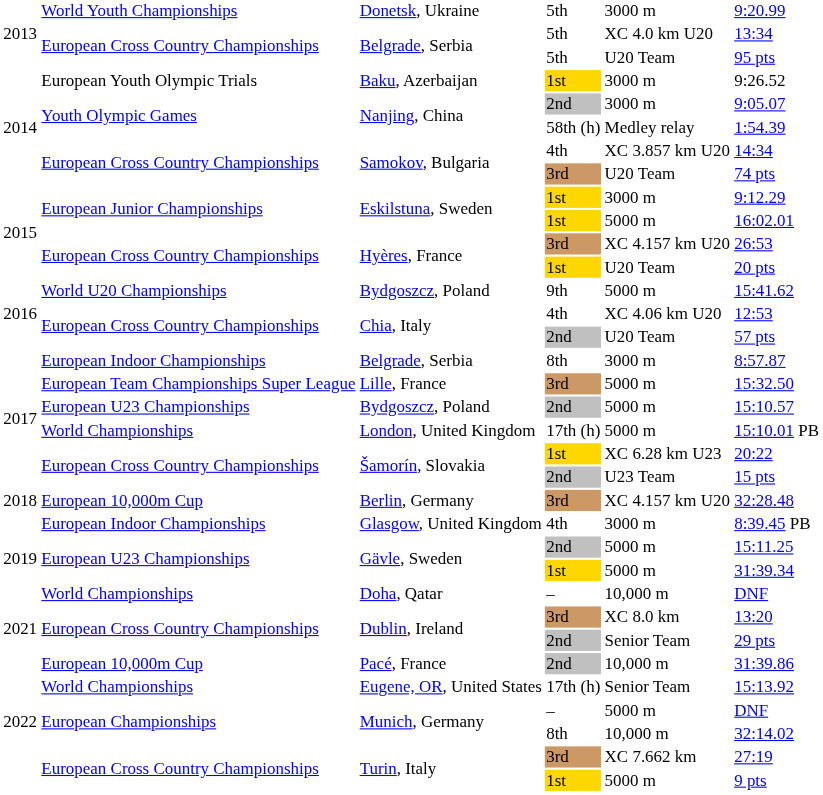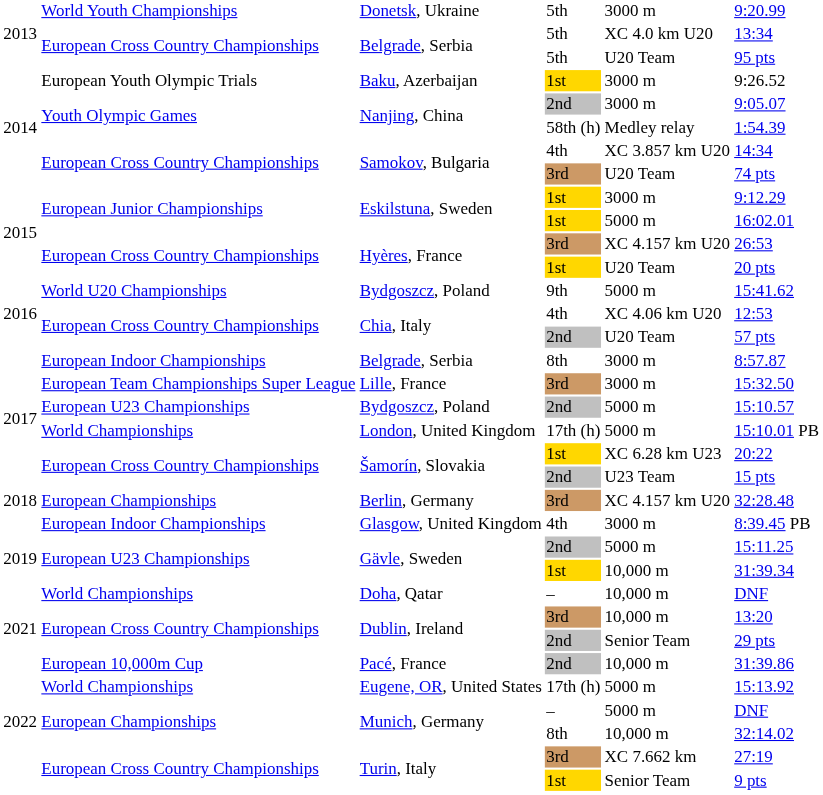 <table>
 <tr>
 <td rowspan=3>2013</td>
 <td><a href='#'>World Youth Championships</a></td>
 <td><a href='#'>Donetsk</a>, Ukraine</td>
 <td>5th</td>
 <td>3000 m</td>
 <td><a href='#'>9:20.99</a></td>
 </tr>
 <tr>
 <td rowspan=2><a href='#'>European Cross Country Championships</a></td>
 <td rowspan=2><a href='#'>Belgrade</a>, Serbia</td>
 <td>5th</td>
 <td>XC 4.0 km U20</td>
 <td><a href='#'>13:34</a></td>
 </tr>
 <tr>
 <td>5th</td>
 <td>U20 Team</td>
 <td><a href='#'>95 pts</a></td>
 </tr>
 <tr>
 <td rowspan=5>2014</td>
 <td>European Youth Olympic Trials</td>
 <td><a href='#'>Baku</a>, Azerbaijan</td>
 <td bgcolor=gold>1st</td>
 <td>3000 m</td>
 <td>9:26.52</td>
 </tr>
 <tr>
 <td rowspan=2><a href='#'>Youth Olympic Games</a></td>
 <td rowspan=2><a href='#'>Nanjing</a>, China</td>
 <td bgcolor=silver>2nd</td>
 <td>3000 m</td>
 <td><a href='#'>9:05.07</a></td>
 </tr>
 <tr>
 <td>58th (h)</td>
 <td>Medley relay</td>
 <td><a href='#'>1:54.39</a></td>
 </tr>
 <tr>
 <td rowspan=2><a href='#'>European Cross Country Championships</a></td>
 <td rowspan=2><a href='#'>Samokov</a>, Bulgaria</td>
 <td>4th</td>
 <td>XC 3.857 km U20</td>
 <td><a href='#'>14:34</a></td>
 </tr>
 <tr>
 <td bgcolor=cc9966>3rd</td>
 <td>U20 Team</td>
 <td><a href='#'>74 pts</a></td>
 </tr>
 <tr>
 <td rowspan=4>2015</td>
 <td rowspan=2><a href='#'>European Junior Championships</a></td>
 <td rowspan=2><a href='#'>Eskilstuna</a>, Sweden</td>
 <td bgcolor=gold>1st</td>
 <td>3000 m</td>
 <td><a href='#'>9:12.29</a></td>
 </tr>
 <tr>
 <td bgcolor=gold>1st</td>
 <td>5000 m</td>
 <td><a href='#'>16:02.01</a></td>
 </tr>
 <tr>
 <td rowspan=2><a href='#'>European Cross Country Championships</a></td>
 <td rowspan=2><a href='#'>Hyères</a>, France</td>
 <td bgcolor=cc9966>3rd</td>
 <td>XC 4.157 km U20</td>
 <td><a href='#'>26:53</a></td>
 </tr>
 <tr>
 <td bgcolor=gold>1st</td>
 <td>U20 Team</td>
 <td><a href='#'>20 pts</a></td>
 </tr>
 <tr>
 <td rowspan=3>2016</td>
 <td><a href='#'>World U20 Championships</a></td>
 <td><a href='#'>Bydgoszcz</a>, Poland</td>
 <td>9th</td>
 <td>5000 m</td>
 <td><a href='#'>15:41.62</a> </td>
 </tr>
 <tr>
 <td rowspan=2><a href='#'>European Cross Country Championships</a></td>
 <td rowspan=2><a href='#'>Chia</a>, Italy</td>
 <td>4th</td>
 <td>XC 4.06 km U20</td>
 <td><a href='#'>12:53</a></td>
 </tr>
 <tr>
 <td bgcolor=silver>2nd</td>
 <td>U20 Team</td>
 <td><a href='#'>57 pts</a></td>
 </tr>
 <tr>
 <td rowspan=6>2017</td>
 <td><a href='#'>European Indoor Championships</a></td>
 <td><a href='#'>Belgrade</a>, Serbia</td>
 <td>8th</td>
 <td>3000 m</td>
 <td><a href='#'>8:57.87</a></td>
 </tr>
 <tr>
 <td><a href='#'>European Team Championships Super League</a></td>
 <td><a href='#'>Lille</a>, France</td>
 <td bgcolor=cc9966>3rd</td>
-<td>5000 m</td>
+<td>3000 m</td>
 <td><a href='#'>15:32.50</a></td>
 </tr>
 <tr>
 <td><a href='#'>European U23 Championships</a></td>
 <td><a href='#'>Bydgoszcz</a>, Poland</td>
 <td bgcolor=silver>2nd</td>
 <td>5000 m</td>
 <td><a href='#'>15:10.57</a> </td>
 </tr>
 <tr>
 <td><a href='#'>World Championships</a></td>
 <td><a href='#'>London</a>, United Kingdom</td>
 <td>17th (h)</td>
 <td>5000 m</td>
 <td><a href='#'>15:10.01</a> PB</td>
 </tr>
 <tr>
 <td rowspan=2><a href='#'>European Cross Country Championships</a></td>
 <td rowspan=2><a href='#'>Šamorín</a>, Slovakia</td>
 <td bgcolor=gold>1st</td>
 <td>XC 6.28 km U23</td>
 <td><a href='#'>20:22</a></td>
 </tr>
 <tr>
 <td bgcolor=silver>2nd</td>
 <td>U23 Team</td>
 <td><a href='#'>15 pts</a></td>
 </tr>
 <tr>
 <td>2018</td>
-<td><a href='#'>European 10,000m Cup</a></td>
+<td><a href='#'>European Championships</a></td>
 <td><a href='#'>Berlin</a>, Germany</td>
 <td bgcolor=cc9966>3rd</td>
 <td>XC 4.157 km U20</td>
 <td><a href='#'>32:28.48</a></td>
 </tr>
 <tr>
 <td rowspan=4>2019</td>
 <td><a href='#'>European Indoor Championships</a></td>
 <td><a href='#'>Glasgow</a>, United Kingdom</td>
 <td>4th</td>
 <td>3000 m</td>
 <td><a href='#'>8:39.45</a> PB</td>
 </tr>
 <tr>
 <td rowspan=2><a href='#'>European U23 Championships</a></td>
 <td rowspan=2><a href='#'>Gävle</a>, Sweden</td>
 <td bgcolor=silver>2nd</td>
 <td>5000 m</td>
 <td><a href='#'>15:11.25</a></td>
 </tr>
 <tr>
 <td bgcolor=gold>1st</td>
-<td>5000 m</td>
+<td>10,000 m</td>
 <td><a href='#'>31:39.34</a></td>
 </tr>
 <tr>
 <td><a href='#'>World Championships</a></td>
 <td><a href='#'>Doha</a>, Qatar</td>
 <td>–</td>
 <td>10,000 m</td>
 <td><a href='#'>DNF</a></td>
 </tr>
 <tr>
 <td rowspan=2>2021</td>
 <td rowspan=2><a href='#'>European Cross Country Championships</a></td>
 <td rowspan=2><a href='#'>Dublin</a>, Ireland</td>
 <td bgcolor=cc9966>3rd</td>
-<td>XC 8.0 km</td>
+<td>10,000 m</td>
 <td><a href='#'>13:20</a></td>
 </tr>
 <tr>
 <td bgcolor=silver>2nd</td>
 <td>Senior Team</td>
 <td><a href='#'>29 pts</a></td>
 </tr>
 <tr>
 <td rowspan=6>2022</td>
 <td><a href='#'>European 10,000m Cup</a></td>
 <td><a href='#'>Pacé</a>, France</td>
 <td bgcolor=silver>2nd</td>
 <td>10,000 m</td>
 <td><a href='#'>31:39.86</a> </td>
 </tr>
 <tr>
 <td><a href='#'>World Championships</a></td>
 <td><a href='#'>Eugene, OR</a>, United States</td>
 <td>17th (h)</td>
-<td>Senior Team</td>
+<td>5000 m</td>
 <td><a href='#'>15:13.92</a></td>
 </tr>
 <tr>
 <td rowspan=2><a href='#'>European Championships</a></td>
 <td rowspan=2><a href='#'>Munich</a>, Germany</td>
 <td>–</td>
 <td>5000 m</td>
 <td><a href='#'>DNF</a></td>
 </tr>
 <tr>
 <td>8th</td>
 <td>10,000 m</td>
 <td><a href='#'>32:14.02</a></td>
 </tr>
 <tr>
 <td rowspan=2><a href='#'>European Cross Country Championships</a></td>
 <td rowspan=2><a href='#'>Turin</a>, Italy</td>
 <td bgcolor=cc9966>3rd</td>
 <td>XC 7.662 km</td>
 <td><a href='#'>27:19</a></td>
 </tr>
 <tr>
 <td bgcolor=gold>1st</td>
-<td>5000 m</td>
+<td>Senior Team</td>
 <td><a href='#'>9 pts</a></td>
 </tr>
 </table>
